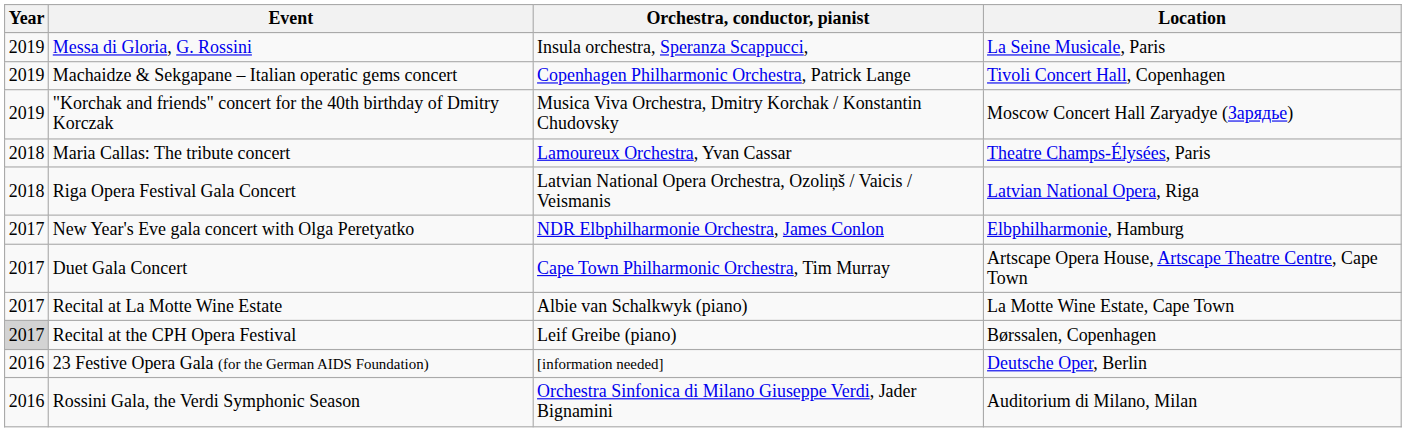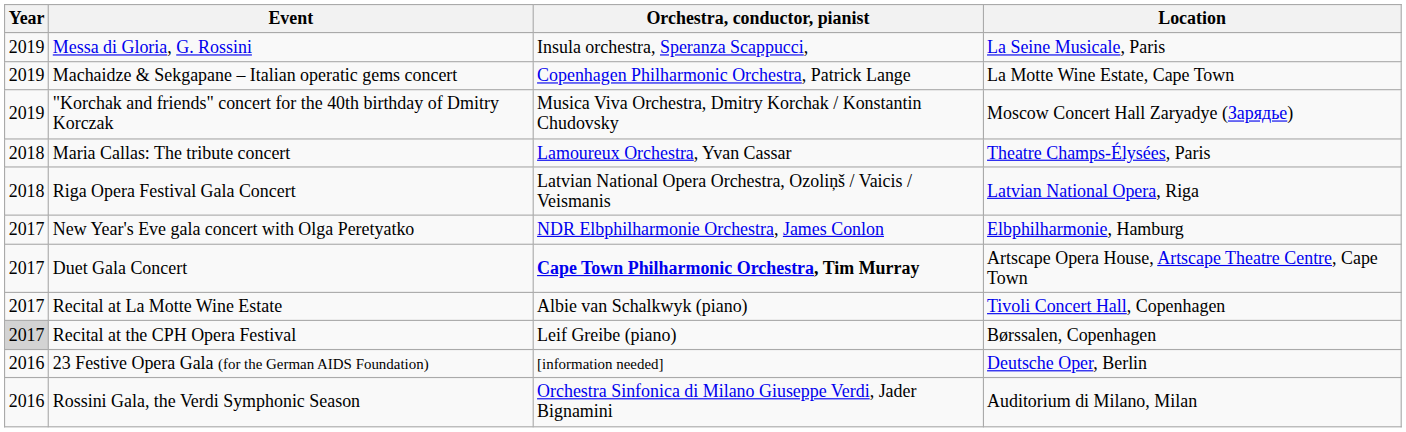 <table class="wikitable">
 <tr>
 <th>Year</th>
 <th>Event</th>
 <th>Orchestra, conductor, pianist</th>
 <th>Location</th>
 </tr>
 <tr>
 <td>2019</td>
 <td><a href='#'>Messa di Gloria</a>, <a href='#'>G. Rossini</a></td>
 <td>Insula orchestra, <a href='#'>Speranza Scappucci</a>,</td>
 <td><a href='#'>La Seine Musicale</a>, Paris</td>
 </tr>
 <tr>
 <td>2019</td>
 <td>Machaidze & Sekgapane – Italian operatic gems concert</td>
 <td><a href='#'>Copenhagen Philharmonic Orchestra</a>, Patrick Lange</td>
-<td><a href='#'>Tivoli Concert Hall</a>, Copenhagen</td>
+<td>La Motte Wine Estate, Cape Town</td>
 </tr>
 <tr>
 <td>2019</td>
 <td>"Korchak and friends" concert for the 40th birthday of Dmitry Korczak</td>
 <td>Musica Viva Orchestra, Dmitry Korchak / Konstantin Chudovsky</td>
 <td>Moscow Concert Hall Zaryadye (<a href='#'>Зарядье</a>)</td>
 </tr>
 <tr>
 <td>2018</td>
 <td>Maria Callas: The tribute concert</td>
 <td><a href='#'>Lamoureux Orchestra</a>, Yvan Cassar</td>
 <td><a href='#'>Theatre Champs-Élysées</a>, Paris</td>
 </tr>
 <tr>
 <td>2018</td>
 <td>Riga Opera Festival Gala Concert</td>
 <td>Latvian National Opera Orchestra, Ozoliņš / Vaicis / Veismanis</td>
 <td><a href='#'>Latvian National Opera</a>, Riga</td>
 </tr>
 <tr>
 <td>2017</td>
 <td>New Year's Eve gala concert with Olga Peretyatko</td>
 <td><a href='#'>NDR Elbphilharmonie Orchestra</a>, <a href='#'>James Conlon</a></td>
 <td><a href='#'>Elbphilharmonie</a>, Hamburg</td>
 </tr>
 <tr>
 <td>2017</td>
 <td>Duet Gala Concert</td>
-<td><a href='#'>Cape Town Philharmonic Orchestra</a>, Tim Murray</td>
+<td><strong><a href='#'>Cape Town Philharmonic Orchestra</a>, Tim Murray</strong></td>
 <td>Artscape Opera House, <a href='#'>Artscape Theatre Centre</a>, Cape Town</td>
 </tr>
 <tr>
 <td>2017</td>
 <td>Recital at La Motte Wine Estate</td>
 <td>Albie van Schalkwyk (piano)</td>
-<td>La Motte Wine Estate, Cape Town</td>
+<td><a href='#'>Tivoli Concert Hall</a>, Copenhagen</td>
 </tr>
 <tr>
 <td style="background: lightgrey;">2017</td>
 <td>Recital at the CPH Opera Festival</td>
 <td>Leif Greibe (piano)</td>
 <td>Børssalen, Copenhagen</td>
 </tr>
 <tr>
 <td>2016</td>
 <td>23 Festive Opera Gala <small>(for the German AIDS Foundation)</small></td>
 <td><small>[information needed]</small></td>
 <td><a href='#'>Deutsche Oper</a>, Berlin</td>
 </tr>
 <tr>
 <td>2016</td>
 <td>Rossini Gala, the Verdi Symphonic Season</td>
 <td><a href='#'>Orchestra Sinfonica di Milano Giuseppe Verdi</a>, Jader Bignamini</td>
 <td>Auditorium di Milano, Milan</td>
 </tr>
 </table>
